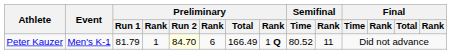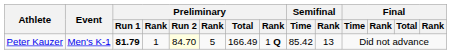 <table class="wikitable" style="font-size:90%">
 <tr>
 <th rowspan="2">Athlete</th>
 <th rowspan="2">Event</th>
 <th colspan="6">Preliminary</th>
 <th colspan="2">Semifinal</th>
 <th colspan="4">Final</th>
 </tr>
 <tr style="font-size:95%">
 <th>Run 1</th>
 <th>Rank</th>
 <th>Run 2</th>
 <th>Rank</th>
 <th>Total</th>
 <th>Rank</th>
 <th>Time</th>
 <th>Rank</th>
 <th>Time</th>
 <th>Rank</th>
 <th>Total</th>
 <th>Rank</th>
 </tr>
 <tr align=center>
 <td align=left><a href='#'>Peter Kauzer</a></td>
 <td align=left><a href='#'>Men's K-1</a></td>
-<td>81.79</td>
+<td><strong>81.79</strong></td>
 <td>1</td>
 <td style="background: lightyellow;">84.70</td>
-<td>6</td>
+<td>5</td>
 <td>166.49</td>
 <td>1 <strong>Q</strong></td>
-<td>80.52</td>
-<td>11</td>
+<td>85.42</td>
+<td>13</td>
 <td colspan=4>Did not advance</td>
 </tr>
 </table>
